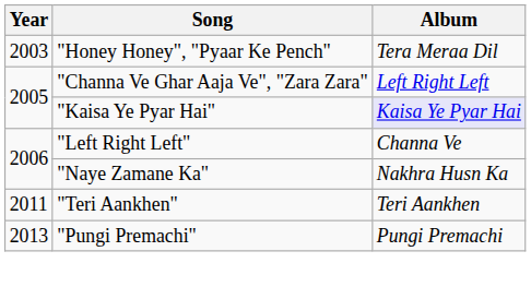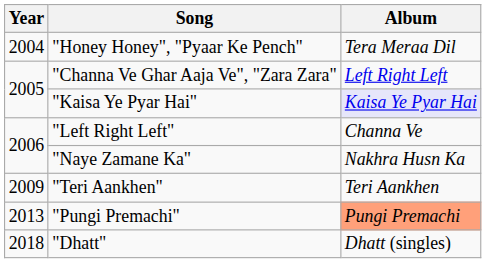 <table class="wikitable sortable">
 <tr>
 <th>Year</th>
 <th>Song</th>
 <th>Album</th>
 </tr>
 <tr>
-<td>2003</td>
+<td>2004</td>
 <td>"Honey Honey", "Pyaar Ke Pench"</td>
 <td><em>Tera Meraa Dil</em></td>
 </tr>
 <tr>
 <td rowspan="2">2005</td>
 <td>"Channa Ve Ghar Aaja Ve", "Zara Zara"</td>
 <td><em><a href='#'>Left Right Left</a></em></td>
 </tr>
 <tr>
 <td>"Kaisa Ye Pyar Hai"</td>
 <td style="background: lavender;"><em><a href='#'>Kaisa Ye Pyar Hai</a></em></td>
 </tr>
 <tr>
 <td rowspan="2">2006</td>
 <td>"Left Right Left"</td>
 <td><em>Channa Ve</em></td>
 </tr>
 <tr>
 <td>"Naye Zamane Ka"</td>
 <td><em>Nakhra Husn Ka</em></td>
 </tr>
 <tr>
-<td>2011</td>
+<td>2009</td>
 <td>"Teri Aankhen"</td>
 <td><em>Teri Aankhen</em></td>
 </tr>
 <tr>
 <td>2013</td>
 <td>"Pungi Premachi"</td>
-<td><em>Pungi Premachi</em></td>
+<td style="background: lightsalmon;"><em>Pungi Premachi</em></td>
+</tr>
+<tr>
+<td>2018</td>
+<td>"Dhatt"</td>
+<td><em>Dhatt</em> (singles)</td>
 </tr>
 </table>
